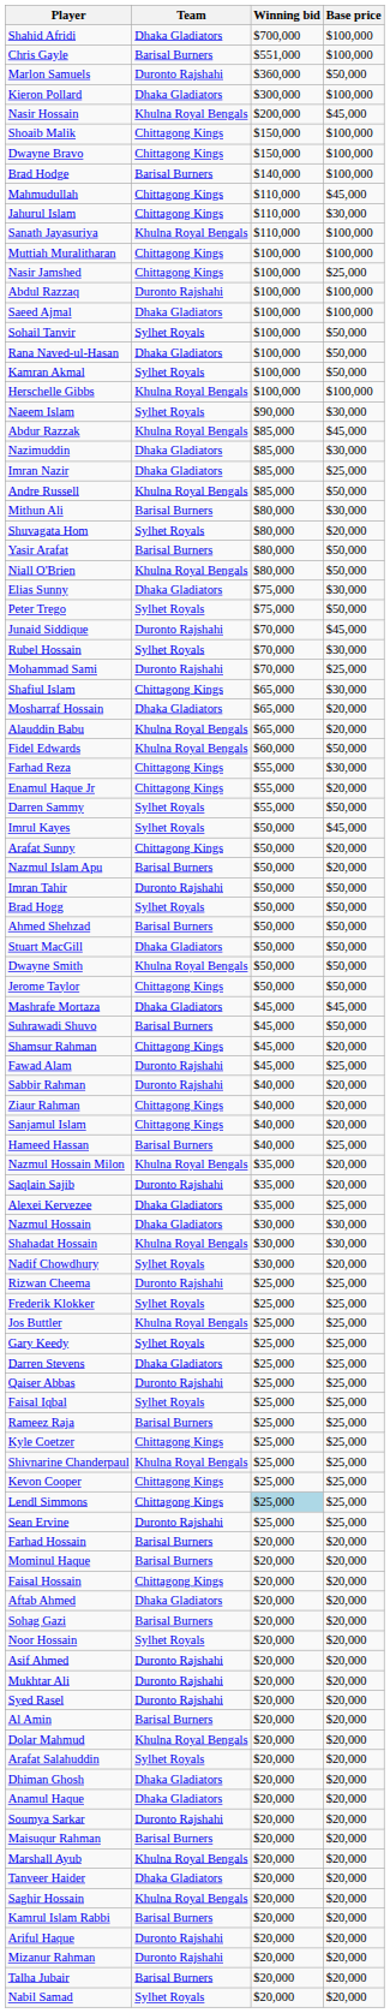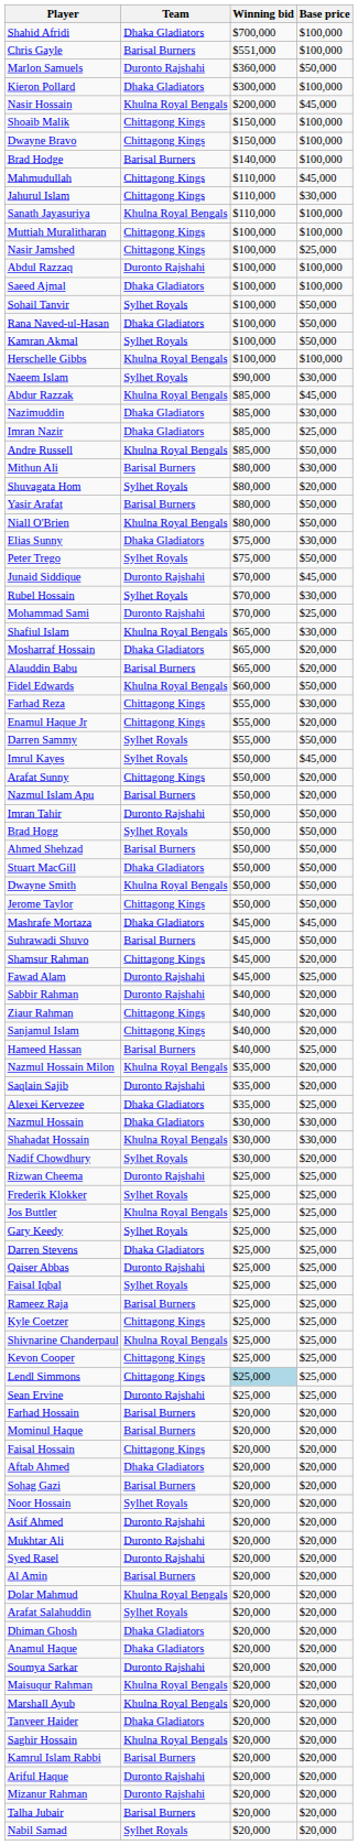 <table class="wikitable sortable">
 <tr>
 <th>Player</th>
 <th>Team</th>
 <th>Winning bid</th>
 <th>Base price</th>
 </tr>
 <tr>
 <td><a href='#'>Shahid Afridi</a></td>
 <td><a href='#'>Dhaka Gladiators</a></td>
 <td>$700,000</td>
 <td>$100,000</td>
 </tr>
 <tr>
 <td><a href='#'>Chris Gayle</a></td>
 <td><a href='#'>Barisal Burners</a></td>
 <td>$551,000</td>
 <td>$100,000</td>
 </tr>
 <tr>
 <td><a href='#'>Marlon Samuels</a></td>
 <td><a href='#'>Duronto Rajshahi</a></td>
 <td>$360,000</td>
 <td>$50,000</td>
 </tr>
 <tr>
 <td><a href='#'>Kieron Pollard</a></td>
 <td><a href='#'>Dhaka Gladiators</a></td>
 <td>$300,000</td>
 <td>$100,000</td>
 </tr>
 <tr>
 <td><a href='#'>Nasir Hossain</a></td>
 <td><a href='#'>Khulna Royal Bengals</a></td>
 <td>$200,000</td>
 <td>$45,000</td>
 </tr>
 <tr>
 <td><a href='#'>Shoaib Malik</a></td>
 <td><a href='#'>Chittagong Kings</a></td>
 <td>$150,000</td>
 <td>$100,000</td>
 </tr>
 <tr>
 <td><a href='#'>Dwayne Bravo</a></td>
 <td><a href='#'>Chittagong Kings</a></td>
 <td>$150,000</td>
 <td>$100,000</td>
 </tr>
 <tr>
 <td><a href='#'>Brad Hodge</a></td>
 <td><a href='#'>Barisal Burners</a></td>
 <td>$140,000</td>
 <td>$100,000</td>
 </tr>
 <tr>
 <td><a href='#'>Mahmudullah</a></td>
 <td><a href='#'>Chittagong Kings</a></td>
 <td>$110,000</td>
 <td>$45,000</td>
 </tr>
 <tr>
 <td><a href='#'>Jahurul Islam</a></td>
 <td><a href='#'>Chittagong Kings</a></td>
 <td>$110,000</td>
 <td>$30,000</td>
 </tr>
 <tr>
 <td><a href='#'>Sanath Jayasuriya</a></td>
 <td><a href='#'>Khulna Royal Bengals</a></td>
 <td>$110,000</td>
 <td>$100,000</td>
 </tr>
 <tr>
 <td><a href='#'>Muttiah Muralitharan</a></td>
 <td><a href='#'>Chittagong Kings</a></td>
 <td>$100,000</td>
 <td>$100,000</td>
 </tr>
 <tr>
 <td><a href='#'>Nasir Jamshed</a></td>
 <td><a href='#'>Chittagong Kings</a></td>
 <td>$100,000</td>
 <td>$25,000</td>
 </tr>
 <tr>
 <td><a href='#'>Abdul Razzaq</a></td>
 <td><a href='#'>Duronto Rajshahi</a></td>
 <td>$100,000</td>
 <td>$100,000</td>
 </tr>
 <tr>
 <td><a href='#'>Saeed Ajmal</a></td>
 <td><a href='#'>Dhaka Gladiators</a></td>
 <td>$100,000</td>
 <td>$100,000</td>
 </tr>
 <tr>
 <td><a href='#'>Sohail Tanvir</a></td>
 <td><a href='#'>Sylhet Royals</a></td>
 <td>$100,000</td>
 <td>$50,000</td>
 </tr>
 <tr>
 <td><a href='#'>Rana Naved-ul-Hasan</a></td>
 <td><a href='#'>Dhaka Gladiators</a></td>
 <td>$100,000</td>
 <td>$50,000</td>
 </tr>
 <tr>
 <td><a href='#'>Kamran Akmal</a></td>
 <td><a href='#'>Sylhet Royals</a></td>
 <td>$100,000</td>
 <td>$50,000</td>
 </tr>
 <tr>
 <td><a href='#'>Herschelle Gibbs</a></td>
 <td><a href='#'>Khulna Royal Bengals</a></td>
 <td>$100,000</td>
 <td>$100,000</td>
 </tr>
 <tr>
 <td><a href='#'>Naeem Islam</a></td>
 <td><a href='#'>Sylhet Royals</a></td>
 <td>$90,000</td>
 <td>$30,000</td>
 </tr>
 <tr>
 <td><a href='#'>Abdur Razzak</a></td>
 <td><a href='#'>Khulna Royal Bengals</a></td>
 <td>$85,000</td>
 <td>$45,000</td>
 </tr>
 <tr>
 <td><a href='#'>Nazimuddin</a></td>
 <td><a href='#'>Dhaka Gladiators</a></td>
 <td>$85,000</td>
 <td>$30,000</td>
 </tr>
 <tr>
 <td><a href='#'>Imran Nazir</a></td>
 <td><a href='#'>Dhaka Gladiators</a></td>
 <td>$85,000</td>
 <td>$25,000</td>
 </tr>
 <tr>
 <td><a href='#'>Andre Russell</a></td>
 <td><a href='#'>Khulna Royal Bengals</a></td>
 <td>$85,000</td>
 <td>$50,000</td>
 </tr>
 <tr>
 <td><a href='#'>Mithun Ali</a></td>
 <td><a href='#'>Barisal Burners</a></td>
 <td>$80,000</td>
 <td>$30,000</td>
 </tr>
 <tr>
 <td><a href='#'>Shuvagata Hom</a></td>
 <td><a href='#'>Sylhet Royals</a></td>
 <td>$80,000</td>
 <td>$20,000</td>
 </tr>
 <tr>
 <td><a href='#'>Yasir Arafat</a></td>
 <td><a href='#'>Barisal Burners</a></td>
 <td>$80,000</td>
 <td>$50,000</td>
 </tr>
 <tr>
 <td><a href='#'>Niall O'Brien</a></td>
 <td><a href='#'>Khulna Royal Bengals</a></td>
 <td>$80,000</td>
 <td>$50,000</td>
 </tr>
 <tr>
 <td><a href='#'>Elias Sunny</a></td>
 <td><a href='#'>Dhaka Gladiators</a></td>
 <td>$75,000</td>
 <td>$30,000</td>
 </tr>
 <tr>
 <td><a href='#'>Peter Trego</a></td>
 <td><a href='#'>Sylhet Royals</a></td>
 <td>$75,000</td>
 <td>$50,000</td>
 </tr>
 <tr>
 <td><a href='#'>Junaid Siddique</a></td>
 <td><a href='#'>Duronto Rajshahi</a></td>
 <td>$70,000</td>
 <td>$45,000</td>
 </tr>
 <tr>
 <td><a href='#'>Rubel Hossain</a></td>
 <td><a href='#'>Sylhet Royals</a></td>
 <td>$70,000</td>
 <td>$30,000</td>
 </tr>
 <tr>
 <td><a href='#'>Mohammad Sami</a></td>
 <td><a href='#'>Duronto Rajshahi</a></td>
 <td>$70,000</td>
 <td>$25,000</td>
 </tr>
 <tr>
 <td><a href='#'>Shafiul Islam</a></td>
-<td><a href='#'>Chittagong Kings</a></td>
+<td><a href='#'>Khulna Royal Bengals</a></td>
 <td>$65,000</td>
 <td>$30,000</td>
 </tr>
 <tr>
 <td><a href='#'>Mosharraf Hossain</a></td>
 <td><a href='#'>Dhaka Gladiators</a></td>
 <td>$65,000</td>
 <td>$20,000</td>
 </tr>
 <tr>
 <td><a href='#'>Alauddin Babu</a></td>
-<td><a href='#'>Khulna Royal Bengals</a></td>
+<td><a href='#'>Barisal Burners</a></td>
 <td>$65,000</td>
 <td>$20,000</td>
 </tr>
 <tr>
 <td><a href='#'>Fidel Edwards</a></td>
 <td><a href='#'>Khulna Royal Bengals</a></td>
 <td>$60,000</td>
 <td>$50,000</td>
 </tr>
 <tr>
 <td><a href='#'>Farhad Reza</a></td>
 <td><a href='#'>Chittagong Kings</a></td>
 <td>$55,000</td>
 <td>$30,000</td>
 </tr>
 <tr>
 <td><a href='#'>Enamul Haque Jr</a></td>
 <td><a href='#'>Chittagong Kings</a></td>
 <td>$55,000</td>
 <td>$20,000</td>
 </tr>
 <tr>
 <td><a href='#'>Darren Sammy</a></td>
 <td><a href='#'>Sylhet Royals</a></td>
 <td>$55,000</td>
 <td>$50,000</td>
 </tr>
 <tr>
 <td><a href='#'>Imrul Kayes</a></td>
 <td><a href='#'>Sylhet Royals</a></td>
 <td>$50,000</td>
 <td>$45,000</td>
 </tr>
 <tr>
 <td><a href='#'>Arafat Sunny</a></td>
 <td><a href='#'>Chittagong Kings</a></td>
 <td>$50,000</td>
 <td>$20,000</td>
 </tr>
 <tr>
 <td><a href='#'>Nazmul Islam Apu</a></td>
 <td><a href='#'>Barisal Burners</a></td>
 <td>$50,000</td>
 <td>$20,000</td>
 </tr>
 <tr>
 <td><a href='#'>Imran Tahir</a></td>
 <td><a href='#'>Duronto Rajshahi</a></td>
 <td>$50,000</td>
 <td>$50,000</td>
 </tr>
 <tr>
 <td><a href='#'>Brad Hogg</a></td>
 <td><a href='#'>Sylhet Royals</a></td>
 <td>$50,000</td>
 <td>$50,000</td>
 </tr>
 <tr>
 <td><a href='#'>Ahmed Shehzad</a></td>
 <td><a href='#'>Barisal Burners</a></td>
 <td>$50,000</td>
 <td>$50,000</td>
 </tr>
 <tr>
 <td><a href='#'>Stuart MacGill</a></td>
 <td><a href='#'>Dhaka Gladiators</a></td>
 <td>$50,000</td>
 <td>$50,000</td>
 </tr>
 <tr>
 <td><a href='#'>Dwayne Smith</a></td>
 <td><a href='#'>Khulna Royal Bengals</a></td>
 <td>$50,000</td>
 <td>$50,000</td>
 </tr>
 <tr>
 <td><a href='#'>Jerome Taylor</a></td>
 <td><a href='#'>Chittagong Kings</a></td>
 <td>$50,000</td>
 <td>$50,000</td>
 </tr>
 <tr>
 <td><a href='#'>Mashrafe Mortaza</a></td>
 <td><a href='#'>Dhaka Gladiators</a></td>
 <td>$45,000</td>
 <td>$45,000</td>
 </tr>
 <tr>
 <td><a href='#'>Suhrawadi Shuvo</a></td>
 <td><a href='#'>Barisal Burners</a></td>
 <td>$45,000</td>
 <td>$50,000</td>
 </tr>
 <tr>
 <td><a href='#'>Shamsur Rahman</a></td>
 <td><a href='#'>Chittagong Kings</a></td>
 <td>$45,000</td>
 <td>$20,000</td>
 </tr>
 <tr>
 <td><a href='#'>Fawad Alam</a></td>
 <td><a href='#'>Duronto Rajshahi</a></td>
 <td>$45,000</td>
 <td>$25,000</td>
 </tr>
 <tr>
 <td><a href='#'>Sabbir Rahman</a></td>
 <td><a href='#'>Duronto Rajshahi</a></td>
 <td>$40,000</td>
 <td>$20,000</td>
 </tr>
 <tr>
 <td><a href='#'>Ziaur Rahman</a></td>
 <td><a href='#'>Chittagong Kings</a></td>
 <td>$40,000</td>
 <td>$20,000</td>
 </tr>
 <tr>
 <td><a href='#'>Sanjamul Islam</a></td>
 <td><a href='#'>Chittagong Kings</a></td>
 <td>$40,000</td>
 <td>$20,000</td>
 </tr>
 <tr>
 <td><a href='#'>Hameed Hassan</a></td>
 <td><a href='#'>Barisal Burners</a></td>
 <td>$40,000</td>
 <td>$25,000</td>
 </tr>
 <tr>
 <td><a href='#'>Nazmul Hossain Milon</a></td>
 <td><a href='#'>Khulna Royal Bengals</a></td>
 <td>$35,000</td>
 <td>$20,000</td>
 </tr>
 <tr>
 <td><a href='#'>Saqlain Sajib</a></td>
 <td><a href='#'>Duronto Rajshahi</a></td>
 <td>$35,000</td>
 <td>$20,000</td>
 </tr>
 <tr>
 <td><a href='#'>Alexei Kervezee</a></td>
 <td><a href='#'>Dhaka Gladiators</a></td>
 <td>$35,000</td>
 <td>$25,000</td>
 </tr>
 <tr>
 <td><a href='#'>Nazmul Hossain</a></td>
 <td><a href='#'>Dhaka Gladiators</a></td>
 <td>$30,000</td>
 <td>$30,000</td>
 </tr>
 <tr>
 <td><a href='#'>Shahadat Hossain</a></td>
 <td><a href='#'>Khulna Royal Bengals</a></td>
 <td>$30,000</td>
 <td>$30,000</td>
 </tr>
 <tr>
 <td><a href='#'>Nadif Chowdhury</a></td>
 <td><a href='#'>Sylhet Royals</a></td>
 <td>$30,000</td>
 <td>$20,000</td>
 </tr>
 <tr>
 <td><a href='#'>Rizwan Cheema</a></td>
 <td><a href='#'>Duronto Rajshahi</a></td>
 <td>$25,000</td>
 <td>$25,000</td>
 </tr>
 <tr>
 <td><a href='#'>Frederik Klokker</a></td>
 <td><a href='#'>Sylhet Royals</a></td>
 <td>$25,000</td>
 <td>$25,000</td>
 </tr>
 <tr>
 <td><a href='#'>Jos Buttler</a></td>
 <td><a href='#'>Khulna Royal Bengals</a></td>
 <td>$25,000</td>
 <td>$25,000</td>
 </tr>
 <tr>
 <td><a href='#'>Gary Keedy</a></td>
 <td><a href='#'>Sylhet Royals</a></td>
 <td>$25,000</td>
 <td>$25,000</td>
 </tr>
 <tr>
 <td><a href='#'>Darren Stevens</a></td>
 <td><a href='#'>Dhaka Gladiators</a></td>
 <td>$25,000</td>
 <td>$25,000</td>
 </tr>
 <tr>
 <td><a href='#'>Qaiser Abbas</a></td>
 <td><a href='#'>Duronto Rajshahi</a></td>
 <td>$25,000</td>
 <td>$25,000</td>
 </tr>
 <tr>
 <td><a href='#'>Faisal Iqbal</a></td>
 <td><a href='#'>Sylhet Royals</a></td>
 <td>$25,000</td>
 <td>$25,000</td>
 </tr>
 <tr>
 <td><a href='#'>Rameez Raja</a></td>
 <td><a href='#'>Barisal Burners</a></td>
 <td>$25,000</td>
 <td>$25,000</td>
 </tr>
 <tr>
 <td><a href='#'>Kyle Coetzer</a></td>
 <td><a href='#'>Chittagong Kings</a></td>
 <td>$25,000</td>
 <td>$25,000</td>
 </tr>
 <tr>
 <td><a href='#'>Shivnarine Chanderpaul</a></td>
 <td><a href='#'>Khulna Royal Bengals</a></td>
 <td>$25,000</td>
 <td>$25,000</td>
 </tr>
 <tr>
 <td><a href='#'>Kevon Cooper</a></td>
 <td><a href='#'>Chittagong Kings</a></td>
 <td>$25,000</td>
 <td>$25,000</td>
 </tr>
 <tr>
 <td><a href='#'>Lendl Simmons</a></td>
 <td><a href='#'>Chittagong Kings</a></td>
 <td style="background: lightblue;">$25,000</td>
 <td>$25,000</td>
 </tr>
 <tr>
 <td><a href='#'>Sean Ervine</a></td>
 <td><a href='#'>Duronto Rajshahi</a></td>
 <td>$25,000</td>
 <td>$25,000</td>
 </tr>
 <tr>
 <td><a href='#'>Farhad Hossain</a></td>
 <td><a href='#'>Barisal Burners</a></td>
 <td>$20,000</td>
 <td>$20,000</td>
 </tr>
 <tr>
 <td><a href='#'>Mominul Haque</a></td>
 <td><a href='#'>Barisal Burners</a></td>
 <td>$20,000</td>
 <td>$20,000</td>
 </tr>
 <tr>
 <td><a href='#'>Faisal Hossain</a></td>
 <td><a href='#'>Chittagong Kings</a></td>
 <td>$20,000</td>
 <td>$20,000</td>
 </tr>
 <tr>
 <td><a href='#'>Aftab Ahmed</a></td>
 <td><a href='#'>Dhaka Gladiators</a></td>
 <td>$20,000</td>
 <td>$20,000</td>
 </tr>
 <tr>
 <td><a href='#'>Sohag Gazi</a></td>
 <td><a href='#'>Barisal Burners</a></td>
 <td>$20,000</td>
 <td>$20,000</td>
 </tr>
 <tr>
 <td><a href='#'>Noor Hossain</a></td>
 <td><a href='#'>Sylhet Royals</a></td>
 <td>$20,000</td>
 <td>$20,000</td>
 </tr>
 <tr>
 <td><a href='#'>Asif Ahmed</a></td>
 <td><a href='#'>Duronto Rajshahi</a></td>
 <td>$20,000</td>
 <td>$20,000</td>
 </tr>
 <tr>
 <td><a href='#'>Mukhtar Ali</a></td>
 <td><a href='#'>Duronto Rajshahi</a></td>
 <td>$20,000</td>
 <td>$20,000</td>
 </tr>
 <tr>
 <td><a href='#'>Syed Rasel</a></td>
 <td><a href='#'>Duronto Rajshahi</a></td>
 <td>$20,000</td>
 <td>$20,000</td>
 </tr>
 <tr>
 <td><a href='#'>Al Amin</a></td>
 <td><a href='#'>Barisal Burners</a></td>
 <td>$20,000</td>
 <td>$20,000</td>
 </tr>
 <tr>
 <td><a href='#'>Dolar Mahmud</a></td>
 <td><a href='#'>Khulna Royal Bengals</a></td>
 <td>$20,000</td>
 <td>$20,000</td>
 </tr>
 <tr>
 <td><a href='#'>Arafat Salahuddin</a></td>
 <td><a href='#'>Sylhet Royals</a></td>
 <td>$20,000</td>
 <td>$20,000</td>
 </tr>
 <tr>
 <td><a href='#'>Dhiman Ghosh</a></td>
 <td><a href='#'>Dhaka Gladiators</a></td>
 <td>$20,000</td>
 <td>$20,000</td>
 </tr>
 <tr>
 <td><a href='#'>Anamul Haque</a></td>
 <td><a href='#'>Dhaka Gladiators</a></td>
 <td>$20,000</td>
 <td>$20,000</td>
 </tr>
 <tr>
 <td><a href='#'>Soumya Sarkar</a></td>
 <td><a href='#'>Duronto Rajshahi</a></td>
 <td>$20,000</td>
 <td>$20,000</td>
 </tr>
 <tr>
 <td><a href='#'>Maisuqur Rahman</a></td>
-<td><a href='#'>Barisal Burners</a></td>
+<td><a href='#'>Khulna Royal Bengals</a></td>
 <td>$20,000</td>
 <td>$20,000</td>
 </tr>
 <tr>
 <td><a href='#'>Marshall Ayub</a></td>
 <td><a href='#'>Khulna Royal Bengals</a></td>
 <td>$20,000</td>
 <td>$20,000</td>
 </tr>
 <tr>
 <td><a href='#'>Tanveer Haider</a></td>
 <td><a href='#'>Dhaka Gladiators</a></td>
 <td>$20,000</td>
 <td>$20,000</td>
 </tr>
 <tr>
 <td><a href='#'>Saghir Hossain</a></td>
 <td><a href='#'>Khulna Royal Bengals</a></td>
 <td>$20,000</td>
 <td>$20,000</td>
 </tr>
 <tr>
 <td><a href='#'>Kamrul Islam Rabbi</a></td>
 <td><a href='#'>Barisal Burners</a></td>
 <td>$20,000</td>
 <td>$20,000</td>
 </tr>
 <tr>
 <td><a href='#'>Ariful Haque</a></td>
 <td><a href='#'>Duronto Rajshahi</a></td>
 <td>$20,000</td>
 <td>$20,000</td>
 </tr>
 <tr>
 <td><a href='#'>Mizanur Rahman</a></td>
 <td><a href='#'>Duronto Rajshahi</a></td>
 <td>$20,000</td>
 <td>$20,000</td>
 </tr>
 <tr>
 <td><a href='#'>Talha Jubair</a></td>
 <td><a href='#'>Barisal Burners</a></td>
 <td>$20,000</td>
 <td>$20,000</td>
 </tr>
 <tr>
 <td><a href='#'>Nabil Samad</a></td>
 <td><a href='#'>Sylhet Royals</a></td>
 <td>$20,000</td>
 <td>$20,000</td>
 </tr>
 </table>
